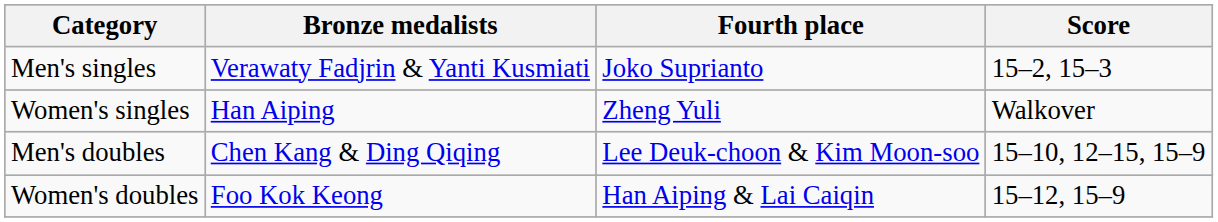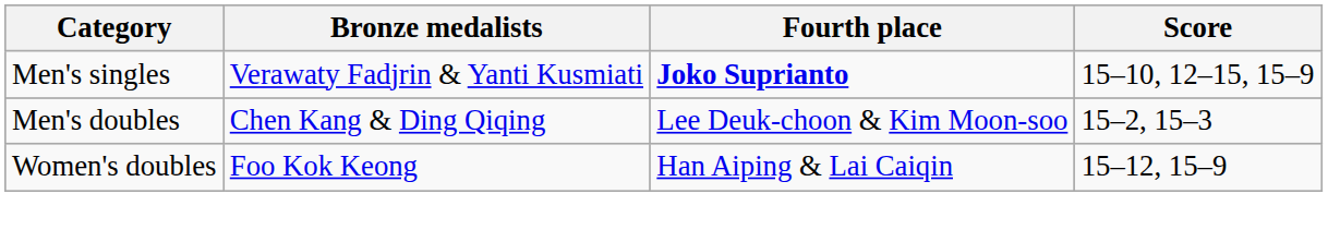 <table class="wikitable">
 <tr>
 <th>Category</th>
 <th>Bronze medalists</th>
 <th>Fourth place</th>
 <th>Score</th>
 </tr>
 <tr>
 <td>Men's singles</td>
 <td> <a href='#'>Verawaty Fadjrin</a> & <a href='#'>Yanti Kusmiati</a></td>
-<td> <a href='#'>Joko Suprianto</a></td>
-<td>15–2, 15–3</td>
-</tr>
-<tr>
-<td>Women's singles</td>
-<td> <a href='#'>Han Aiping</a></td>
-<td> <a href='#'>Zheng Yuli</a></td>
-<td>Walkover</td>
+<td><strong> <a href='#'>Joko Suprianto</a></strong></td>
+<td>15–10, 12–15, 15–9</td>
 </tr>
 <tr>
 <td>Men's doubles</td>
 <td> <a href='#'>Chen Kang</a> & <a href='#'>Ding Qiqing</a></td>
 <td> <a href='#'>Lee Deuk-choon</a> & <a href='#'>Kim Moon-soo</a></td>
-<td>15–10, 12–15, 15–9</td>
+<td>15–2, 15–3</td>
 </tr>
 <tr>
 <td>Women's doubles</td>
 <td> <a href='#'>Foo Kok Keong</a></td>
 <td> <a href='#'>Han Aiping</a> & <a href='#'>Lai Caiqin</a></td>
 <td>15–12, 15–9</td>
 </tr>
 </table>
